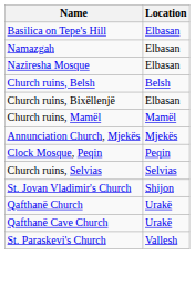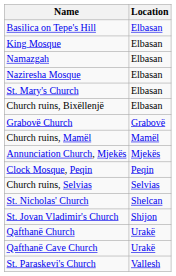 <table class="wikitable">
 <tr>
 <th>Name</th>
 <th>Location</th>
 </tr>
 <tr>
 <td><a href='#'>Basilica on Tepe's Hill</a></td>
 <td><a href='#'>Elbasan</a></td>
 </tr>
 <tr>
+<td><a href='#'>King Mosque</a></td>
+<td>Elbasan</td>
+</tr>
+<tr>
 <td><a href='#'>Namazgah</a></td>
 <td>Elbasan</td>
 </tr>
 <tr>
 <td><a href='#'>Naziresha Mosque</a></td>
 <td>Elbasan</td>
 </tr>
 <tr>
-<td><a href='#'>Church ruins, Belsh</a></td>
-<td><a href='#'>Belsh</a></td>
+<td><a href='#'>St. Mary's Church</a></td>
+<td>Elbasan</td>
 </tr>
 <tr>
 <td>Church ruins, Bixëllenjë</td>
 <td>Elbasan</td>
+</tr>
+<tr>
+<td><a href='#'>Grabovë Church</a></td>
+<td><a href='#'>Grabovë</a></td>
 </tr>
 <tr>
 <td>Church ruins, <a href='#'>Mamël</a></td>
 <td><a href='#'>Mamël</a></td>
 </tr>
 <tr>
 <td><a href='#'>Annunciation Church</a>, <a href='#'>Mjekës</a></td>
 <td><a href='#'>Mjekës</a></td>
 </tr>
 <tr>
 <td><a href='#'>Clock Mosque</a>, <a href='#'>Peqin</a></td>
 <td><a href='#'>Peqin</a></td>
 </tr>
 <tr>
 <td>Church ruins, <a href='#'>Selvias</a></td>
 <td><a href='#'>Selvias</a></td>
 </tr>
 <tr>
+<td><a href='#'>St. Nicholas' Church</a></td>
+<td><a href='#'>Shelcan</a></td>
+</tr>
+<tr>
 <td><a href='#'>St. Jovan Vladimir's Church</a></td>
 <td><a href='#'>Shijon</a></td>
 </tr>
 <tr>
 <td><a href='#'>Qafthanë Church</a></td>
 <td><a href='#'>Urakë</a></td>
 </tr>
 <tr>
 <td><a href='#'>Qafthanë Cave Church</a></td>
 <td><a href='#'>Urakë</a></td>
 </tr>
 <tr>
 <td><a href='#'>St. Paraskevi's Church</a></td>
 <td><a href='#'>Vallesh</a></td>
 </tr>
 </table>
